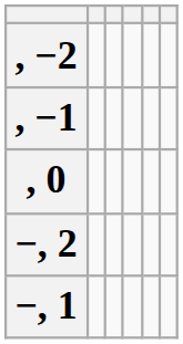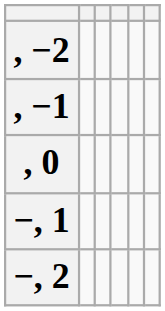 <table class="wikitable">
 <tr ---- valign="center">
 <th></th>
 <th></th>
 <th></th>
 <th></th>
 <th></th>
 <th></th>
 </tr>
 <tr ---- valign="center"  align="center">
 <th>, −2</th>
 <td></td>
 <td></td>
 <td></td>
 <td></td>
 <td></td>
 </tr>
 <tr ---- valign="center"  align="center">
 <th>, −1</th>
 <td></td>
 <td></td>
 <td></td>
 <td></td>
 <td></td>
 </tr>
 <tr ---- valign="center"  align="center">
 <th>, 0</th>
 <td></td>
 <td></td>
 <td></td>
 <td></td>
 <td></td>
 </tr>
 <tr ---- valign="center"  align="center">
+<th>−, 1</th>
+<td></td>
+<td></td>
+<td></td>
+<td></td>
+<td></td>
+</tr>
+<tr ---- valign="center"  align="center">
 <th>−, 2</th>
 <td></td>
 <td></td>
 <td></td>
 <td></td>
 <td></td>
 </tr>
-<tr ---- valign="center"  align="center">
-<th>−, 1</th>
-<td></td>
-<td></td>
-<td></td>
-<td></td>
-<td></td>
-</tr>
 </table>
